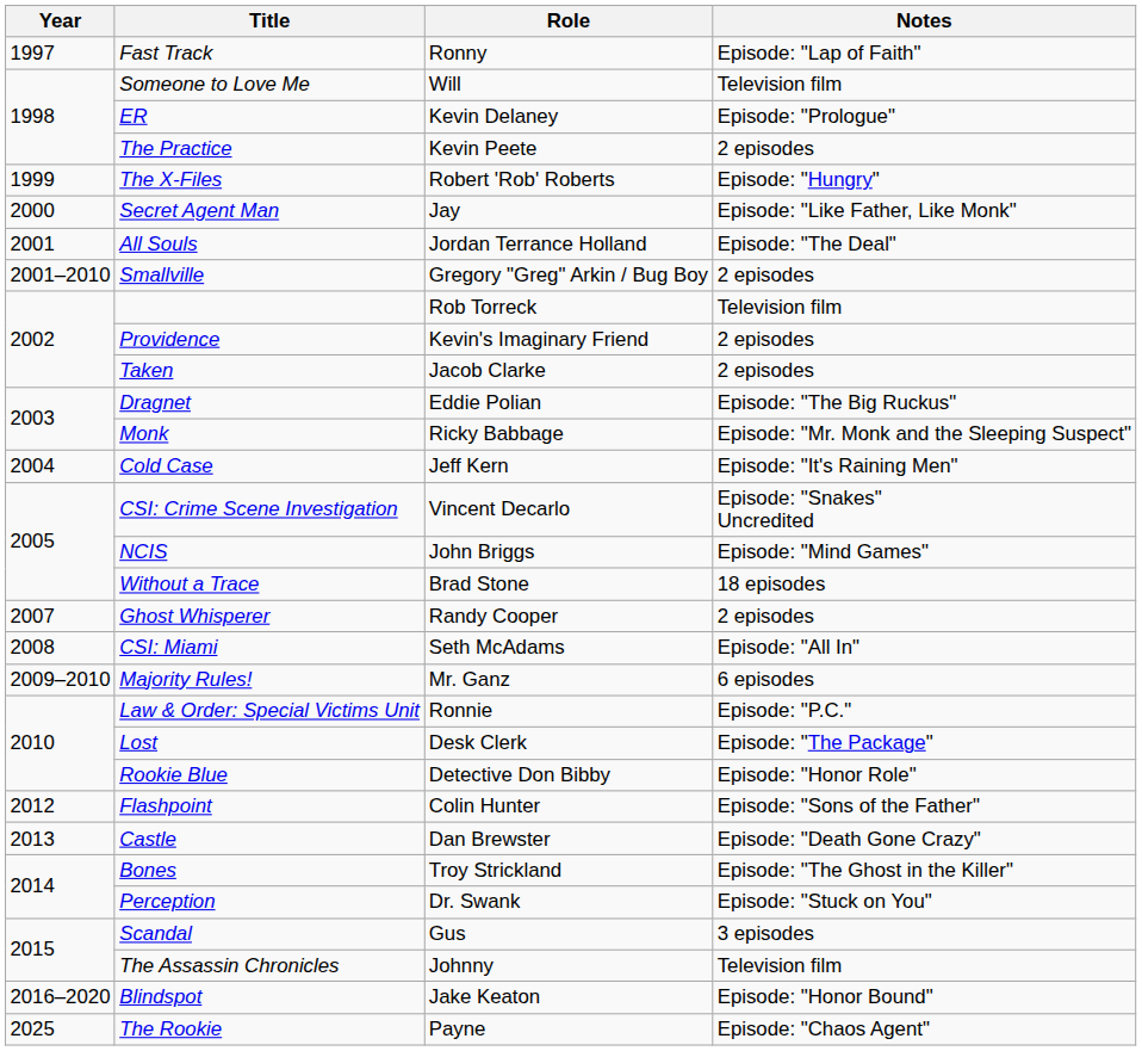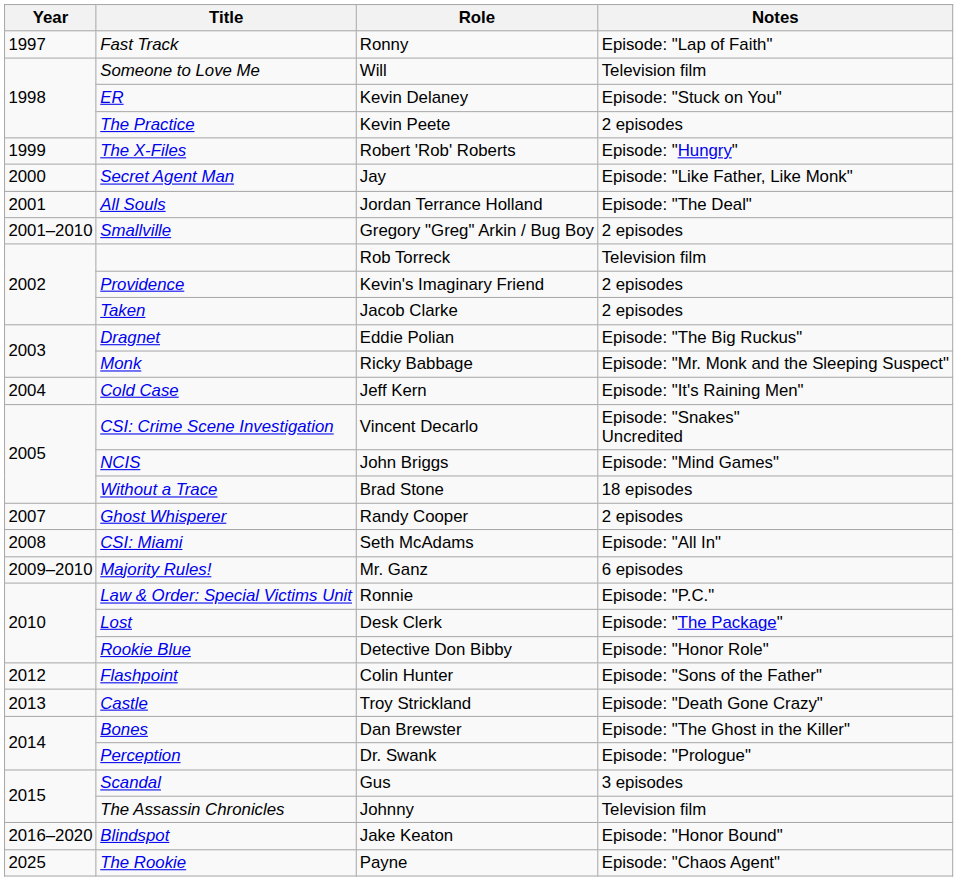 <table class="wikitable sortable">
 <tr>
 <th scope="col">Year</th>
 <th scope="col">Title</th>
 <th scope="col">Role</th>
 <th scope="col" class="unsortable">Notes</th>
 </tr>
 <tr>
 <td>1997</td>
 <td><em>Fast Track</em></td>
 <td>Ronny</td>
 <td>Episode: "Lap of Faith"</td>
 </tr>
 <tr>
 <td rowspan="3">1998</td>
 <td><em>Someone to Love Me</em></td>
 <td>Will</td>
 <td>Television film</td>
 </tr>
 <tr>
 <td><em><a href='#'>ER</a></em></td>
 <td>Kevin Delaney</td>
-<td>Episode: "Prologue"</td>
+<td>Episode: "Stuck on You"</td>
 </tr>
 <tr>
 <td><em><a href='#'>The Practice</a></em></td>
 <td>Kevin Peete</td>
 <td>2 episodes</td>
 </tr>
 <tr>
 <td>1999</td>
 <td><em><a href='#'>The X-Files</a></em></td>
 <td>Robert 'Rob' Roberts</td>
 <td>Episode: "<a href='#'>Hungry</a>"</td>
 </tr>
 <tr>
 <td>2000</td>
 <td><em><a href='#'>Secret Agent Man</a></em></td>
 <td>Jay</td>
 <td>Episode: "Like Father, Like Monk"</td>
 </tr>
 <tr>
 <td>2001</td>
 <td><em><a href='#'>All Souls</a></em></td>
 <td>Jordan Terrance Holland</td>
 <td>Episode: "The Deal"</td>
 </tr>
 <tr>
 <td>2001–2010</td>
 <td><em><a href='#'>Smallville</a></em></td>
 <td>Gregory "Greg" Arkin  / Bug Boy</td>
 <td>2 episodes</td>
 </tr>
 <tr>
 <td rowspan="3">2002</td>
 <td><em></em></td>
 <td>Rob Torreck</td>
 <td>Television film</td>
 </tr>
 <tr>
 <td><em><a href='#'>Providence</a></em></td>
 <td>Kevin's Imaginary Friend</td>
 <td>2 episodes</td>
 </tr>
 <tr>
 <td><em><a href='#'>Taken</a></em></td>
 <td>Jacob Clarke</td>
 <td>2 episodes</td>
 </tr>
 <tr>
 <td rowspan="2">2003</td>
 <td><em><a href='#'>Dragnet</a></em></td>
 <td>Eddie Polian</td>
 <td>Episode: "The Big Ruckus"</td>
 </tr>
 <tr>
 <td><em><a href='#'>Monk</a></em></td>
 <td>Ricky Babbage</td>
 <td>Episode: "Mr. Monk and the Sleeping Suspect"</td>
 </tr>
 <tr>
 <td>2004</td>
 <td><em><a href='#'>Cold Case</a></em></td>
 <td>Jeff Kern</td>
 <td>Episode: "It's Raining Men"</td>
 </tr>
 <tr>
 <td rowspan="3">2005</td>
 <td><em><a href='#'>CSI: Crime Scene Investigation</a></em></td>
 <td>Vincent Decarlo</td>
 <td>Episode: "Snakes" <br> Uncredited</td>
 </tr>
 <tr>
 <td><em><a href='#'>NCIS</a></em></td>
 <td>John Briggs</td>
 <td>Episode: "Mind Games"</td>
 </tr>
 <tr>
 <td><em><a href='#'>Without a Trace</a></em></td>
 <td>Brad Stone</td>
 <td>18 episodes</td>
 </tr>
 <tr>
 <td>2007</td>
 <td><em><a href='#'>Ghost Whisperer</a></em></td>
 <td>Randy Cooper</td>
 <td>2 episodes</td>
 </tr>
 <tr>
 <td>2008</td>
 <td><em><a href='#'>CSI: Miami</a></em></td>
 <td>Seth McAdams</td>
 <td>Episode: "All In"</td>
 </tr>
 <tr>
 <td>2009–2010</td>
 <td><em><a href='#'>Majority Rules!</a></em></td>
 <td>Mr. Ganz</td>
 <td>6 episodes</td>
 </tr>
 <tr>
 <td rowspan="3">2010</td>
 <td><em><a href='#'>Law & Order: Special Victims Unit</a></em></td>
 <td>Ronnie</td>
 <td>Episode: "P.C."</td>
 </tr>
 <tr>
 <td><em><a href='#'>Lost</a></em></td>
 <td>Desk Clerk</td>
 <td>Episode: "<a href='#'>The Package</a>"</td>
 </tr>
 <tr>
 <td><em><a href='#'>Rookie Blue</a></em></td>
 <td>Detective Don Bibby</td>
 <td>Episode: "Honor Role"</td>
 </tr>
 <tr>
 <td>2012</td>
 <td><em><a href='#'>Flashpoint</a></em></td>
 <td>Colin Hunter</td>
 <td>Episode: "Sons of the Father"</td>
 </tr>
 <tr>
 <td>2013</td>
 <td><em><a href='#'>Castle</a></em></td>
-<td>Dan Brewster</td>
+<td>Troy Strickland</td>
 <td>Episode: "Death Gone Crazy"</td>
 </tr>
 <tr>
 <td rowspan="2">2014</td>
 <td><em><a href='#'>Bones</a></em></td>
-<td>Troy Strickland</td>
+<td>Dan Brewster</td>
 <td>Episode: "The Ghost in the Killer"</td>
 </tr>
 <tr>
 <td><em><a href='#'>Perception</a></em></td>
 <td>Dr. Swank</td>
-<td>Episode: "Stuck on You"</td>
+<td>Episode: "Prologue"</td>
 </tr>
 <tr>
 <td rowspan="2">2015</td>
 <td><em><a href='#'>Scandal</a></em></td>
 <td>Gus</td>
 <td>3 episodes</td>
 </tr>
 <tr>
 <td><em>The Assassin Chronicles</em></td>
 <td>Johnny</td>
 <td>Television film</td>
 </tr>
 <tr>
 <td>2016–2020</td>
 <td><a href='#'><em>Blindspot</em></a></td>
 <td>Jake Keaton</td>
 <td>Episode: "Honor Bound"</td>
 </tr>
 <tr>
 <td>2025</td>
 <td><em><a href='#'>The Rookie</a></em></td>
 <td>Payne</td>
 <td>Episode: "Chaos Agent"</td>
 </tr>
 </table>
